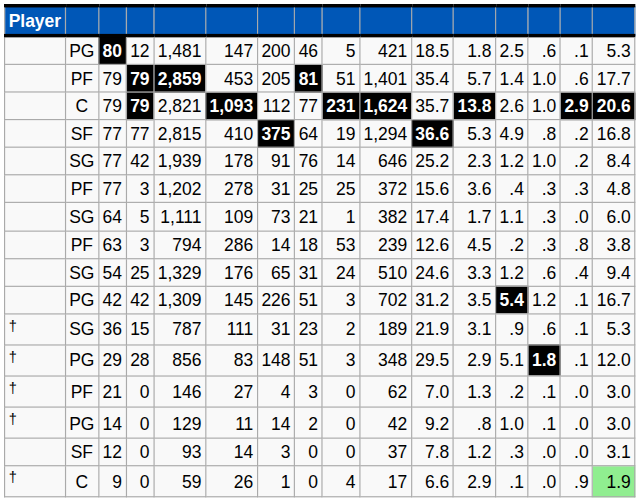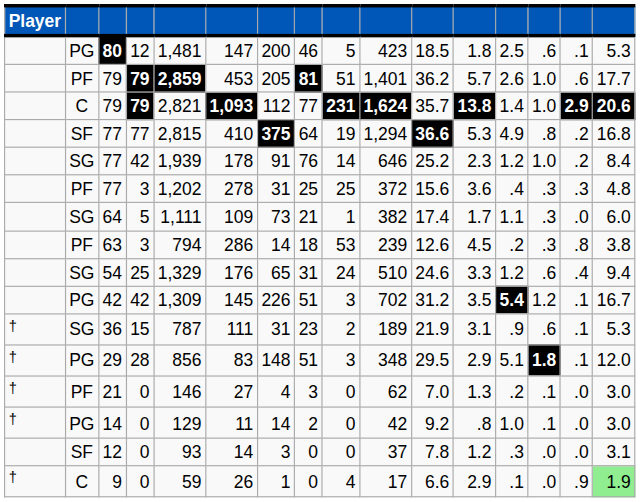 <table class="wikitable sortable" style="font-size: 95%; text-align:right;">
 <tr>
 <th style="background:#0057B7; color:#FFFFFF; border-top:#010101 3px solid; border-bottom:#010101 3px solid;">Player</th>
 <th style="background:#0057B7; color:#FFFFFF; border-top:#010101 3px solid; border-bottom:#010101 3px solid;"></th>
 <th style="background:#0057B7; color:#FFFFFF; border-top:#010101 3px solid; border-bottom:#010101 3px solid;"></th>
 <th style="background:#0057B7; color:#FFFFFF; border-top:#010101 3px solid; border-bottom:#010101 3px solid;"></th>
 <th style="background:#0057B7; color:#FFFFFF; border-top:#010101 3px solid; border-bottom:#010101 3px solid;"></th>
 <th style="background:#0057B7; color:#FFFFFF; border-top:#010101 3px solid; border-bottom:#010101 3px solid;"></th>
 <th style="background:#0057B7; color:#FFFFFF; border-top:#010101 3px solid; border-bottom:#010101 3px solid;"></th>
 <th style="background:#0057B7; color:#FFFFFF; border-top:#010101 3px solid; border-bottom:#010101 3px solid;"></th>
 <th style="background:#0057B7; color:#FFFFFF; border-top:#010101 3px solid; border-bottom:#010101 3px solid;"></th>
 <th style="background:#0057B7; color:#FFFFFF; border-top:#010101 3px solid; border-bottom:#010101 3px solid;"></th>
 <th style="background:#0057B7; color:#FFFFFF; border-top:#010101 3px solid; border-bottom:#010101 3px solid;"></th>
 <th style="background:#0057B7; color:#FFFFFF; border-top:#010101 3px solid; border-bottom:#010101 3px solid;"></th>
 <th style="background:#0057B7; color:#FFFFFF; border-top:#010101 3px solid; border-bottom:#010101 3px solid;"></th>
 <th style="background:#0057B7; color:#FFFFFF; border-top:#010101 3px solid; border-bottom:#010101 3px solid;"></th>
 <th style="background:#0057B7; color:#FFFFFF; border-top:#010101 3px solid; border-bottom:#010101 3px solid;"></th>
 <th style="background:#0057B7; color:#FFFFFF; border-top:#010101 3px solid; border-bottom:#010101 3px solid;"></th>
 </tr>
 <tr>
 <td style="text-align:left;"></td>
 <td style="text-align:center;">PG</td>
 <td style="background:#010101; color:#FFFFFF;"><strong>80</strong></td>
 <td>12</td>
 <td>1,481</td>
 <td>147</td>
 <td>200</td>
 <td>46</td>
 <td>5</td>
-<td>421</td>
+<td>423</td>
 <td>18.5</td>
 <td>1.8</td>
 <td>2.5</td>
 <td>.6</td>
 <td>.1</td>
 <td>5.3</td>
 </tr>
 <tr>
 <td style="text-align:left;"></td>
 <td style="text-align:center;">PF</td>
 <td>79</td>
 <td style="background:#010101; color:#FFFFFF;"><strong>79</strong></td>
 <td style="background:#010101; color:#FFFFFF;"><strong>2,859</strong></td>
 <td>453</td>
 <td>205</td>
 <td style="background:#010101; color:#FFFFFF;"><strong>81</strong></td>
 <td>51</td>
 <td>1,401</td>
-<td>35.4</td>
+<td>36.2</td>
 <td>5.7</td>
-<td>1.4</td>
+<td>2.6</td>
 <td>1.0</td>
 <td>.6</td>
 <td>17.7</td>
 </tr>
 <tr>
 <td style="text-align:left;"></td>
 <td style="text-align:center;">C</td>
 <td>79</td>
 <td style="background:#010101; color:#FFFFFF;"><strong>79</strong></td>
 <td>2,821</td>
 <td style="background:#010101; color:#FFFFFF;"><strong>1,093</strong></td>
 <td>112</td>
 <td>77</td>
 <td style="background:#010101; color:#FFFFFF;"><strong>231</strong></td>
 <td style="background:#010101; color:#FFFFFF;"><strong>1,624</strong></td>
 <td>35.7</td>
 <td style="background:#010101; color:#FFFFFF;"><strong>13.8</strong></td>
-<td>2.6</td>
+<td>1.4</td>
 <td>1.0</td>
 <td style="background:#010101; color:#FFFFFF;"><strong>2.9</strong></td>
 <td style="background:#010101; color:#FFFFFF;"><strong>20.6</strong></td>
 </tr>
 <tr>
 <td style="text-align:left;"></td>
 <td style="text-align:center;">SF</td>
 <td>77</td>
 <td>77</td>
 <td>2,815</td>
 <td>410</td>
 <td style="background:#010101; color:#FFFFFF;"><strong>375</strong></td>
 <td>64</td>
 <td>19</td>
 <td>1,294</td>
 <td style="background:#010101; color:#FFFFFF;"><strong>36.6</strong></td>
 <td>5.3</td>
 <td>4.9</td>
 <td>.8</td>
 <td>.2</td>
 <td>16.8</td>
 </tr>
 <tr>
 <td style="text-align:left;"></td>
 <td style="text-align:center;">SG</td>
 <td>77</td>
 <td>42</td>
 <td>1,939</td>
 <td>178</td>
 <td>91</td>
 <td>76</td>
 <td>14</td>
 <td>646</td>
 <td>25.2</td>
 <td>2.3</td>
 <td>1.2</td>
 <td>1.0</td>
 <td>.2</td>
 <td>8.4</td>
 </tr>
 <tr>
 <td style="text-align:left;"></td>
 <td style="text-align:center;">PF</td>
 <td>77</td>
 <td>3</td>
 <td>1,202</td>
 <td>278</td>
 <td>31</td>
 <td>25</td>
 <td>25</td>
 <td>372</td>
 <td>15.6</td>
 <td>3.6</td>
 <td>.4</td>
 <td>.3</td>
 <td>.3</td>
 <td>4.8</td>
 </tr>
 <tr>
 <td style="text-align:left;"></td>
 <td style="text-align:center;">SG</td>
 <td>64</td>
 <td>5</td>
 <td>1,111</td>
 <td>109</td>
 <td>73</td>
 <td>21</td>
 <td>1</td>
 <td>382</td>
 <td>17.4</td>
 <td>1.7</td>
 <td>1.1</td>
 <td>.3</td>
 <td>.0</td>
 <td>6.0</td>
 </tr>
 <tr>
 <td style="text-align:left;"></td>
 <td style="text-align:center;">PF</td>
 <td>63</td>
 <td>3</td>
 <td>794</td>
 <td>286</td>
 <td>14</td>
 <td>18</td>
 <td>53</td>
 <td>239</td>
 <td>12.6</td>
 <td>4.5</td>
 <td>.2</td>
 <td>.3</td>
 <td>.8</td>
 <td>3.8</td>
 </tr>
 <tr>
 <td style="text-align:left;"></td>
 <td style="text-align:center;">SG</td>
 <td>54</td>
 <td>25</td>
 <td>1,329</td>
 <td>176</td>
 <td>65</td>
 <td>31</td>
 <td>24</td>
 <td>510</td>
 <td>24.6</td>
 <td>3.3</td>
 <td>1.2</td>
 <td>.6</td>
 <td>.4</td>
 <td>9.4</td>
 </tr>
 <tr>
 <td style="text-align:left;"></td>
 <td style="text-align:center;">PG</td>
 <td>42</td>
 <td>42</td>
 <td>1,309</td>
 <td>145</td>
 <td>226</td>
 <td>51</td>
 <td>3</td>
 <td>702</td>
 <td>31.2</td>
 <td>3.5</td>
 <td style="background:#010101; color:#FFFFFF;"><strong>5.4</strong></td>
 <td>1.2</td>
 <td>.1</td>
 <td>16.7</td>
 </tr>
 <tr>
 <td style="text-align:left;"><sup>†</sup></td>
 <td style="text-align:center;">SG</td>
 <td>36</td>
 <td>15</td>
 <td>787</td>
 <td>111</td>
 <td>31</td>
 <td>23</td>
 <td>2</td>
 <td>189</td>
 <td>21.9</td>
 <td>3.1</td>
 <td>.9</td>
 <td>.6</td>
 <td>.1</td>
 <td>5.3</td>
 </tr>
 <tr>
 <td style="text-align:left;"><sup>†</sup></td>
 <td style="text-align:center;">PG</td>
 <td>29</td>
 <td>28</td>
 <td>856</td>
 <td>83</td>
 <td>148</td>
 <td>51</td>
 <td>3</td>
 <td>348</td>
 <td>29.5</td>
 <td>2.9</td>
 <td>5.1</td>
 <td style="background:#010101; color:#FFFFFF;"><strong>1.8</strong></td>
 <td>.1</td>
 <td>12.0</td>
 </tr>
 <tr>
 <td style="text-align:left;"><sup>†</sup></td>
 <td style="text-align:center;">PF</td>
 <td>21</td>
 <td>0</td>
 <td>146</td>
 <td>27</td>
 <td>4</td>
 <td>3</td>
 <td>0</td>
 <td>62</td>
 <td>7.0</td>
 <td>1.3</td>
 <td>.2</td>
 <td>.1</td>
 <td>.0</td>
 <td>3.0</td>
 </tr>
 <tr>
 <td style="text-align:left;"><sup>†</sup></td>
 <td style="text-align:center;">PG</td>
 <td>14</td>
 <td>0</td>
 <td>129</td>
 <td>11</td>
 <td>14</td>
 <td>2</td>
 <td>0</td>
 <td>42</td>
 <td>9.2</td>
 <td>.8</td>
 <td>1.0</td>
 <td>.1</td>
 <td>.0</td>
 <td>3.0</td>
 </tr>
 <tr>
 <td style="text-align:left;"></td>
 <td style="text-align:center;">SF</td>
 <td>12</td>
 <td>0</td>
 <td>93</td>
 <td>14</td>
 <td>3</td>
 <td>0</td>
 <td>0</td>
 <td>37</td>
 <td>7.8</td>
 <td>1.2</td>
 <td>.3</td>
 <td>.0</td>
 <td>.0</td>
 <td>3.1</td>
 </tr>
 <tr>
 <td style="text-align:left;"><sup>†</sup></td>
 <td style="text-align:center;">C</td>
 <td>9</td>
 <td>0</td>
 <td>59</td>
 <td>26</td>
 <td>1</td>
 <td>0</td>
 <td>4</td>
 <td>17</td>
 <td>6.6</td>
 <td>2.9</td>
 <td>.1</td>
 <td>.0</td>
 <td>.9</td>
 <td style="background: lightgreen;">1.9</td>
 </tr>
 </table>
